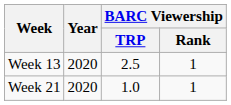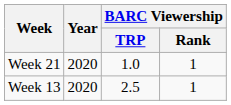 <table class="wikitable" style="text-align:center">
 <tr>
 <th rowspan="2">Week</th>
 <th rowspan="2">Year</th>
 <th colspan="2"><a href='#'>BARC</a> Viewership</th>
 </tr>
 <tr>
 <th><a href='#'>TRP</a></th>
 <th>Rank</th>
 </tr>
 <tr>
+<td>Week 21</td>
+<td>2020</td>
+<td>1.0</td>
+<td>1</td>
+</tr>
+<tr>
 <td>Week 13</td>
 <td>2020</td>
 <td>2.5</td>
 <td>1</td>
 </tr>
-<tr>
-<td>Week 21</td>
-<td>2020</td>
-<td>1.0</td>
-<td>1</td>
-</tr>
 </table>
